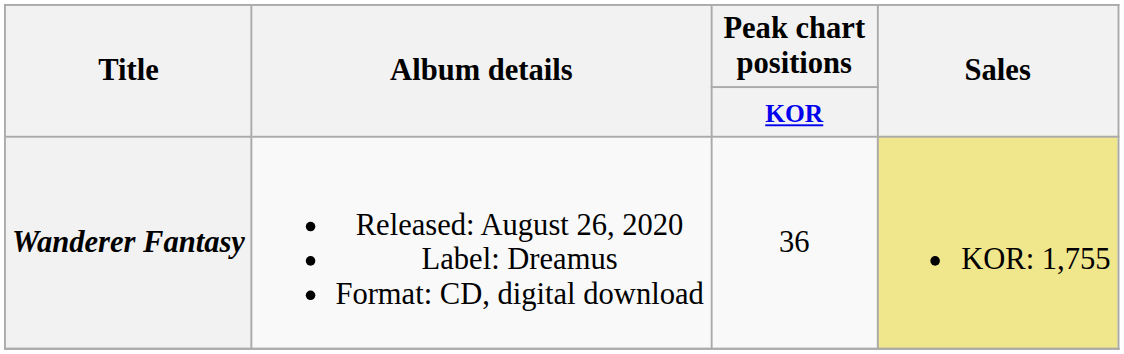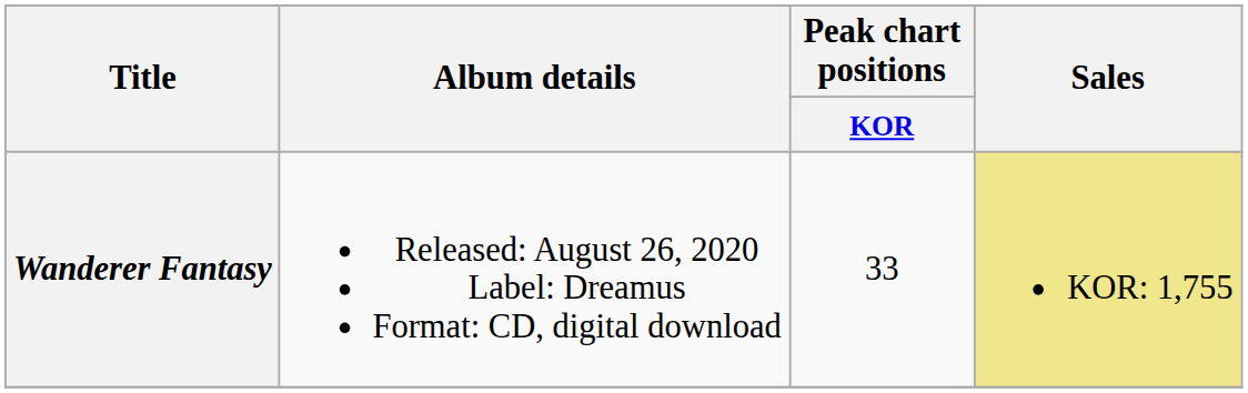 <table class="wikitable plainrowheaders" style="text-align:center;">
 <tr>
 <th scope="col" rowspan="2">Title</th>
 <th scope="col" rowspan="2">Album details</th>
 <th scope="col" colspan="1" style="width:5em;">Peak chart positions</th>
 <th scope="col" rowspan="2">Sales</th>
 </tr>
 <tr>
 <th><small><a href='#'>KOR</a></small><br></th>
 </tr>
 <tr>
 <th scope="row"><em>Wanderer Fantasy</em></th>
 <td><br><ul><li>Released: August 26, 2020</li><li>Label: Dreamus</li><li>Format: CD, digital download</li></ul></td>
-<td>36</td>
+<td>33</td>
 <td style="background: khaki;"><br><ul><li>KOR: 1,755</li></ul></td>
 </tr>
 <tr>
 </tr>
 </table>
